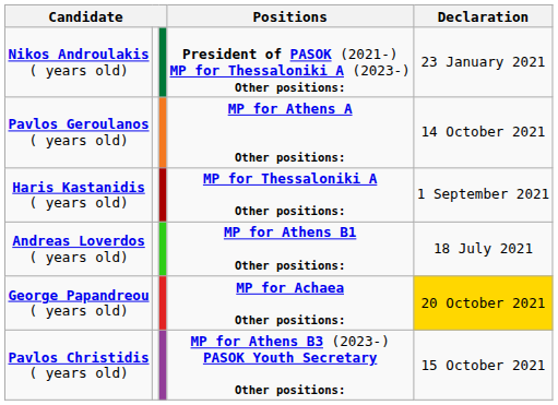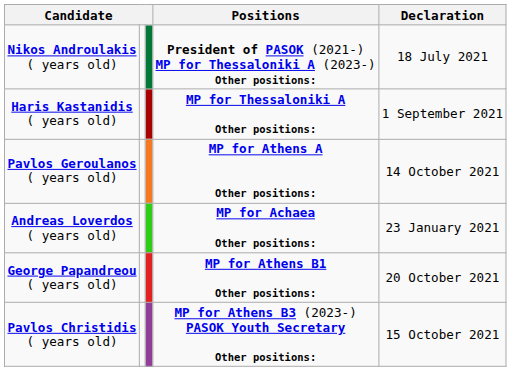 <table class="wikitable" style="text-align:center;">
 <tr>
 <th colspan="3" width="125">Candidate</th>
 <th>Positions</th>
 <th>Declaration</th>
 </tr>
 <tr>
 <td><strong><a href='#'>Nikos Androulakis</a></strong><br>( years old)</td>
 <td></td>
 <td width="1px" style="background:#007838"></td>
 <td><br> <strong>President of <a href='#'>PASOK</a></strong>  (2021-) <br> <strong><a href='#'>MP for Thessaloniki A</a></strong> (2023-) <br> <small><strong>Other positions:</strong></small></td>
-<td>23 January 2021</td>
+<td>18 July 2021</td>
+</tr>
+<tr>
+<td><strong><a href='#'>Haris Kastanidis</a></strong><br>( years old)</td>
+<td></td>
+<td width="1px" style="background:#A90000"></td>
+<td><strong><a href='#'>MP for Thessaloniki A</a></strong><br><br><small><strong>Other positions:</strong></small></td>
+<td>1 September 2021</td>
 </tr>
 <tr>
 <td><strong><a href='#'>Pavlos Geroulanos</a></strong><br>( years old)</td>
 <td></td>
 <td width="1px" style="background:#F47921"></td>
 <td><strong><a href='#'>MP for Athens A</a></strong><br><br><br><small><strong>Other positions:</strong></small></td>
 <td>14 October 2021</td>
 </tr>
 <tr>
-<td><strong><a href='#'>Haris Kastanidis</a></strong><br>( years old)</td>
-<td></td>
-<td width="1px" style="background:#A90000"></td>
-<td><strong><a href='#'>MP for Thessaloniki A</a></strong><br><br><small><strong>Other positions:</strong></small></td>
-<td>1 September 2021</td>
-</tr>
-<tr>
 <td><strong><a href='#'>Andreas Loverdos</a></strong><br>( years old)</td>
 <td></td>
 <td width="1px" style="background:#2ECD16"></td>
-<td><strong><a href='#'>MP for Athens B1</a></strong><br><br><small><strong>Other positions:</strong></small></td>
-<td>18 July 2021</td>
+<td><strong><a href='#'>MP for Achaea</a></strong><br><br><small><strong>Other positions:</strong></small></td>
+<td>23 January 2021</td>
 </tr>
 <tr>
 <td><strong><a href='#'>George Papandreou</a></strong><br>( years old)</td>
 <td></td>
 <td width="1px" style="background:#E22222"></td>
-<td><strong><a href='#'>MP for Achaea</a></strong><br><br><small><strong>Other positions:</strong></small></td>
-<td style="background: gold;">20 October 2021</td>
+<td><strong><a href='#'>MP for Athens B1</a></strong><br><br><small><strong>Other positions:</strong></small></td>
+<td>20 October 2021</td>
 </tr>
 <tr>
 <td><strong><a href='#'>Pavlos Christidis</a></strong><br>( years old)</td>
 <td></td>
 <td width="1px" style="background:#923D98"></td>
 <td><strong><a href='#'>MP for Athens B3</a></strong> (2023-) <br> <strong><a href='#'>PASOK Youth Secretary</a></strong><br><br><small><strong>Other positions:</strong></small></td>
 <td>15 October 2021</td>
 </tr>
 </table>
